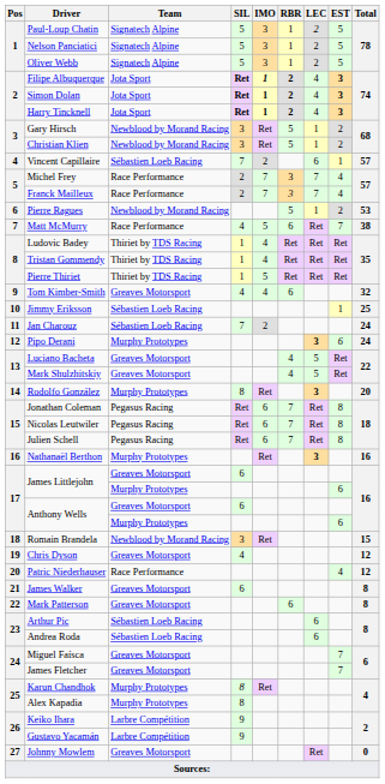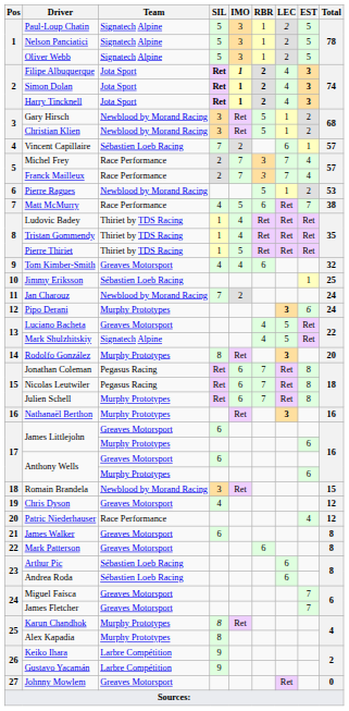 <table class="wikitable" style="font-size: 85%; text-align:center">
 <tr>
 <th>Pos</th>
 <th>Driver</th>
 <th>Team</th>
 <th>SIL<br></th>
 <th>IMO<br></th>
 <th>RBR<br></th>
 <th>LEC<br></th>
 <th>EST<br></th>
 <th>Total</th>
 </tr>
 <tr>
 <th rowspan="3">1</th>
 <td align=left> <a href='#'>Paul-Loup Chatin</a></td>
 <td align=left> <a href='#'>Signatech</a> <a href='#'>Alpine</a></td>
 <td style="background:#DFFFDF;">5</td>
 <td style="background:#FFDF9F;">3</td>
 <td style="background:#FFFFBF;">1</td>
 <td style="background:#DFDFDF;"><em>2</em></td>
 <td style="background:#DFFFDF;">5</td>
 <th rowspan="3">78</th>
 </tr>
 <tr>
 <td align=left> <a href='#'>Nelson Panciatici</a></td>
 <td align=left> <a href='#'>Signatech</a> <a href='#'>Alpine</a></td>
 <td style="background:#DFFFDF;">5</td>
 <td style="background:#FFDF9F;">3</td>
 <td style="background:#FFFFBF;">1</td>
 <td style="background:#DFDFDF;">2</td>
 <td style="background:#DFFFDF;">5</td>
 </tr>
 <tr>
 <td align=left> <a href='#'>Oliver Webb</a></td>
 <td align=left> <a href='#'>Signatech</a> <a href='#'>Alpine</a></td>
 <td style="background:#DFFFDF;">5</td>
 <td style="background:#FFDF9F;">3</td>
 <td style="background:#FFFFBF;">1</td>
 <td style="background:#DFDFDF;">2</td>
 <td style="background:#DFFFDF;">5</td>
 </tr>
 <tr>
 <th rowspan="3">2</th>
 <td align=left> <a href='#'>Filipe Albuquerque</a></td>
 <td align=left> <a href='#'>Jota Sport</a></td>
 <td style="background:#EFCFFF;"><strong>Ret</strong></td>
 <td style="background:#FFFFBF;"><strong><em>1</em></strong></td>
 <td style="background:#DFDFDF;"><strong>2</strong></td>
 <td style="background:#DFFFDF;">4</td>
 <td style="background:#FFDF9F;"><strong>3</strong></td>
 <th rowspan="3">74</th>
 </tr>
 <tr>
 <td align=left> <a href='#'>Simon Dolan</a></td>
 <td align=left> <a href='#'>Jota Sport</a></td>
 <td style="background:#EFCFFF;"><strong>Ret</strong></td>
 <td style="background:#FFFFBF;"><strong>1</strong></td>
 <td style="background:#DFDFDF;"><strong>2</strong></td>
 <td style="background:#DFFFDF;">4</td>
 <td style="background:#FFDF9F;"><strong>3</strong></td>
 </tr>
 <tr>
 <td align=left> <a href='#'>Harry Tincknell</a></td>
 <td align=left> <a href='#'>Jota Sport</a></td>
 <td style="background:#EFCFFF;"><strong>Ret</strong></td>
 <td style="background:#FFFFBF;"><strong>1</strong></td>
 <td style="background:#DFDFDF;"><strong>2</strong></td>
 <td style="background:#DFFFDF;">4</td>
 <td style="background:#FFDF9F;"><strong>3</strong></td>
 </tr>
 <tr>
 <th rowspan="2">3</th>
 <td align=left> Gary Hirsch</td>
 <td align=left> <a href='#'>Newblood by Morand Racing</a></td>
 <td style="background:#FFDF9F;">3</td>
 <td style="background:#EFCFFF;">Ret</td>
 <td style="background:#DFFFDF;">5</td>
 <td style="background:#FFFFBF;">1</td>
 <td style="background:#DFDFDF;">2</td>
 <th rowspan="2">68</th>
 </tr>
 <tr>
 <td align=left> <a href='#'>Christian Klien</a></td>
 <td align=left> <a href='#'>Newblood by Morand Racing</a></td>
 <td style="background:#FFDF9F;">3</td>
 <td style="background:#EFCFFF;">Ret</td>
 <td style="background:#DFFFDF;">5</td>
 <td style="background:#FFFFBF;">1</td>
 <td style="background:#DFDFDF;">2</td>
 </tr>
 <tr>
 <th>4</th>
 <td align=left> Vincent Capillaire</td>
 <td align=left> <a href='#'>Sébastien Loeb Racing</a></td>
 <td style="background:#DFFFDF;">7</td>
 <td style="background:#DFDFDF;">2</td>
 <td></td>
 <td style="background:#DFFFDF;">6</td>
 <td style="background:#FFFFBF;">1</td>
 <th>57</th>
 </tr>
 <tr>
 <th rowspan="2">5</th>
 <td align=left> Michel Frey</td>
 <td align=left> Race Performance</td>
 <td style="background:#DFDFDF;">2</td>
 <td style="background:#DFFFDF;">7</td>
 <td style="background:#FFDF9F;">3</td>
 <td style="background:#DFFFDF;">7</td>
 <td style="background:#DFFFDF;">4</td>
 <th rowspan="2">57</th>
 </tr>
 <tr>
 <td align=left> <a href='#'>Franck Mailleux</a></td>
 <td align=left> Race Performance</td>
 <td style="background:#DFDFDF;">2</td>
 <td style="background:#DFFFDF;">7</td>
 <td style="background:#FFDF9F;"><em>3</em></td>
 <td style="background:#DFFFDF;">7</td>
 <td style="background:#DFFFDF;">4</td>
 </tr>
 <tr>
 <th>6</th>
 <td align=left> <a href='#'>Pierre Ragues</a></td>
 <td align=left> <a href='#'>Newblood by Morand Racing</a></td>
 <td></td>
 <td></td>
 <td style="background:#DFFFDF;">5</td>
 <td style="background:#FFFFBF;">1</td>
 <td style="background:#DFDFDF;">2</td>
 <th>53</th>
 </tr>
 <tr>
 <th>7</th>
 <td align=left> <a href='#'>Matt McMurry</a></td>
 <td align=left> Race Performance</td>
 <td style="background:#DFFFDF;">4</td>
 <td style="background:#DFFFDF;">5</td>
 <td style="background:#DFFFDF;">6</td>
 <td style="background:#EFCFFF;">Ret</td>
 <td style="background:#DFFFDF;">7</td>
 <th>38</th>
 </tr>
 <tr>
 <th rowspan="3">8</th>
 <td align=left> Ludovic Badey</td>
 <td align=left> Thiriet by <a href='#'>TDS Racing</a></td>
 <td style="background:#FFFFBF;">1</td>
 <td style="background:#DFFFDF;">4</td>
 <td style="background:#EFCFFF;">Ret</td>
 <td style="background:#EFCFFF;">Ret</td>
 <td style="background:#EFCFFF;">Ret</td>
 <th rowspan="3">35</th>
 </tr>
 <tr>
 <td align=left> <a href='#'>Tristan Gommendy</a></td>
 <td align=left> Thiriet by <a href='#'>TDS Racing</a></td>
 <td style="background:#FFFFBF;">1</td>
 <td style="background:#DFFFDF;">4</td>
 <td style="background:#EFCFFF;">Ret</td>
 <td style="background:#EFCFFF;">Ret</td>
 <td style="background:#EFCFFF;">Ret</td>
 </tr>
 <tr>
 <td align=left> <a href='#'>Pierre Thiriet</a></td>
 <td align=left> Thiriet by <a href='#'>TDS Racing</a></td>
 <td style="background:#FFFFBF;">1</td>
 <td style="background:#DFFFDF;">5</td>
 <td style="background:#EFCFFF;">Ret</td>
 <td style="background:#EFCFFF;">Ret</td>
 <td style="background:#EFCFFF;">Ret</td>
 </tr>
 <tr>
 <th>9</th>
 <td align=left> <a href='#'>Tom Kimber-Smith</a></td>
 <td align=left> <a href='#'>Greaves Motorsport</a></td>
 <td style="background:#DFFFDF;">4</td>
 <td style="background:#DFFFDF;">4</td>
 <td style="background:#DFFFDF;">6</td>
 <td style="background:#;"></td>
 <td style="background:#;"></td>
 <th>32</th>
 </tr>
 <tr>
 <th>10</th>
 <td align=left> <a href='#'>Jimmy Eriksson</a></td>
 <td align=left> <a href='#'>Sébastien Loeb Racing</a></td>
 <td style="background:#;"></td>
 <td style="background:#;"></td>
 <td style="background:#;"></td>
 <td style="background:#;"></td>
 <td style="background:#FFFFBF;">1</td>
 <th>25</th>
 </tr>
 <tr>
 <th>11</th>
 <td align=left> <a href='#'>Jan Charouz</a></td>
-<td align=left> <a href='#'>Sébastien Loeb Racing</a></td>
+<td align=left> <a href='#'>Newblood by Morand Racing</a></td>
 <td style="background:#DFFFDF;">7</td>
 <td style="background:#DFDFDF;">2</td>
 <td style="background:#;"></td>
 <td style="background:#;"></td>
 <td style="background:#;"></td>
 <th>24</th>
 </tr>
 <tr>
 <th>12</th>
 <td align=left> <a href='#'>Pipo Derani</a></td>
 <td align=left> <a href='#'>Murphy Prototypes</a></td>
 <td style="background:#;"></td>
 <td style="background:#;"></td>
 <td style="background:#;"></td>
 <td style="background:#FFDF9F;"><strong>3</strong></td>
 <td style="background:#DFFFDF;"><em>6</em></td>
 <th>24</th>
 </tr>
 <tr>
 <th rowspan="2">13</th>
 <td align=left> <a href='#'>Luciano Bacheta</a></td>
 <td align=left> <a href='#'>Greaves Motorsport</a></td>
 <td style="background:#;"></td>
 <td style="background:#;"></td>
 <td style="background:#DFFFDF;">4</td>
 <td style="background:#DFFFDF;">5</td>
 <td style="background:#EFCFFF;">Ret</td>
 <th rowspan="2">22</th>
 </tr>
 <tr>
 <td align=left> <a href='#'>Mark Shulzhitskiy</a></td>
-<td align=left> <a href='#'>Greaves Motorsport</a></td>
+<td align=left> <a href='#'>Signatech</a> <a href='#'>Alpine</a></td>
 <td style="background:#;"></td>
 <td style="background:#;"></td>
 <td style="background:#DFFFDF;">4</td>
 <td style="background:#DFFFDF;">5</td>
 <td style="background:#EFCFFF;">Ret</td>
 </tr>
 <tr>
 <th>14</th>
 <td align=left> <a href='#'>Rodolfo González</a></td>
 <td align=left> <a href='#'>Murphy Prototypes</a></td>
 <td style="background:#DFFFDF;">8</td>
 <td style="background:#EFCFFF;">Ret</td>
 <td style="background:#;"></td>
 <td style="background:#FFDF9F;"><strong>3</strong></td>
 <td style="background:#;"></td>
 <th>20</th>
 </tr>
 <tr>
 <th rowspan="3">15</th>
 <td align=left> Jonathan Coleman</td>
 <td align=left> Pegasus Racing</td>
 <td style="background:#EFCFFF;">Ret</td>
 <td style="background:#DFFFDF;">6</td>
 <td style="background:#DFFFDF;">7</td>
 <td style="background:#EFCFFF;">Ret</td>
 <td style="background:#DFFFDF;">8</td>
 <th rowspan="3">18</th>
 </tr>
 <tr>
 <td align=left> Nicolas Leutwiler</td>
 <td align=left> Pegasus Racing</td>
 <td style="background:#EFCFFF;">Ret</td>
 <td style="background:#DFFFDF;">6</td>
 <td style="background:#DFFFDF;">7</td>
 <td style="background:#EFCFFF;">Ret</td>
 <td style="background:#DFFFDF;">8</td>
 </tr>
 <tr>
 <td align=left> Julien Schell</td>
-<td align=left> Pegasus Racing</td>
+<td align=left> <a href='#'>Murphy Prototypes</a></td>
 <td style="background:#EFCFFF;">Ret</td>
 <td style="background:#DFFFDF;">6</td>
 <td style="background:#DFFFDF;">7</td>
 <td style="background:#EFCFFF;">Ret</td>
 <td style="background:#DFFFDF;">8</td>
 </tr>
 <tr>
 <th>16</th>
 <td align=left> <a href='#'>Nathanaël Berthon</a></td>
 <td align=left> <a href='#'>Murphy Prototypes</a></td>
 <td style="background:#;"></td>
 <td style="background:#EFCFFF;">Ret</td>
 <td style="background:#;"></td>
 <td style="background:#FFDF9F;"><strong>3</strong></td>
 <td style="background:#;"></td>
 <th>16</th>
 </tr>
 <tr>
 <th rowspan="4">17</th>
 <td rowspan="2" align="left"> James Littlejohn</td>
 <td align=left> <a href='#'>Greaves Motorsport</a></td>
 <td style="background:#DFFFDF;">6</td>
 <td style="background:#;"></td>
 <td style="background:#;"></td>
 <td style="background:#;"></td>
 <td style="background:#;"></td>
 <th rowspan="4">16</th>
 </tr>
 <tr>
 <td align="left"> <a href='#'>Murphy Prototypes</a></td>
 <td style="background:#;"></td>
 <td style="background:#;"></td>
 <td style="background:#;"></td>
 <td style="background:#;"></td>
 <td style="background:#DFFFDF;">6</td>
 </tr>
 <tr>
 <td rowspan="2" align="left"> Anthony Wells</td>
 <td align=left> <a href='#'>Greaves Motorsport</a></td>
 <td style="background:#DFFFDF;">6</td>
 <td style="background:#;"></td>
 <td style="background:#;"></td>
 <td style="background:#;"></td>
 <td style="background:#;"></td>
 </tr>
 <tr>
 <td align="left"> <a href='#'>Murphy Prototypes</a></td>
 <td style="background:#;"></td>
 <td style="background:#;"></td>
 <td style="background:#;"></td>
 <td style="background:#;"></td>
 <td style="background:#DFFFDF;">6</td>
 </tr>
 <tr>
 <th>18</th>
 <td align=left> Romain Brandela</td>
 <td align=left> <a href='#'>Newblood by Morand Racing</a></td>
 <td style="background:#FFDF9F;">3</td>
 <td style="background:#EFCFFF;">Ret</td>
 <td style="background:#;"></td>
 <td style="background:#;"></td>
 <td style="background:#;"></td>
 <th>15</th>
 </tr>
 <tr>
 <th>19</th>
 <td align=left> <a href='#'>Chris Dyson</a></td>
 <td align=left> <a href='#'>Greaves Motorsport</a></td>
 <td style="background:#DFFFDF;">4</td>
 <td style="background:#;"></td>
 <td style="background:#;"></td>
 <td style="background:#;"></td>
 <td style="background:#;"></td>
 <th>12</th>
 </tr>
 <tr>
 <th>20</th>
 <td align=left> <a href='#'>Patric Niederhauser</a></td>
 <td align=left> Race Performance</td>
 <td></td>
 <td></td>
 <td></td>
 <td></td>
 <td style="background:#DFFFDF;">4</td>
 <th>12</th>
 </tr>
 <tr>
 <th>21</th>
 <td align=left> <a href='#'>James Walker</a></td>
 <td align=left> <a href='#'>Greaves Motorsport</a></td>
 <td style="background:#DFFFDF;">6</td>
 <td></td>
 <td></td>
 <td></td>
 <td></td>
 <th>8</th>
 </tr>
 <tr>
 <th>22</th>
 <td align=left> <a href='#'>Mark Patterson</a></td>
 <td align=left> <a href='#'>Greaves Motorsport</a></td>
 <td></td>
 <td></td>
 <td style="background:#DFFFDF;">6</td>
 <td></td>
 <td></td>
 <th>8</th>
 </tr>
 <tr>
 <th rowspan="2">23</th>
 <td align=left> <a href='#'>Arthur Pic</a></td>
 <td align=left> <a href='#'>Sébastien Loeb Racing</a></td>
 <td></td>
 <td></td>
 <td></td>
 <td style="background:#DFFFDF;">6</td>
 <td></td>
 <th rowspan="2">8</th>
 </tr>
 <tr>
 <td align=left> Andrea Roda</td>
 <td align=left> <a href='#'>Sébastien Loeb Racing</a></td>
 <td></td>
 <td></td>
 <td></td>
 <td style="background:#DFFFDF;">6</td>
 <td></td>
 </tr>
 <tr>
 <th rowspan="2">24</th>
 <td align=left> Miguel Faísca</td>
 <td align=left> <a href='#'>Greaves Motorsport</a></td>
 <td></td>
 <td></td>
 <td></td>
 <td></td>
 <td style="background:#DFFFDF;">7</td>
 <th rowspan="2">6</th>
 </tr>
 <tr>
 <td align=left> James Fletcher</td>
 <td align=left> <a href='#'>Greaves Motorsport</a></td>
 <td></td>
 <td></td>
 <td></td>
 <td></td>
 <td style="background:#DFFFDF;">7</td>
 </tr>
 <tr>
 <th rowspan="2">25</th>
 <td align=left> <a href='#'>Karun Chandhok</a></td>
 <td align=left> <a href='#'>Murphy Prototypes</a></td>
 <td style="background:#DFFFDF;"><em>8</em></td>
 <td style="background:#EFCFFF;">Ret</td>
 <td></td>
 <td></td>
 <td></td>
 <th rowspan="2">4</th>
 </tr>
 <tr>
 <td align=left> Alex Kapadia</td>
 <td align=left> <a href='#'>Murphy Prototypes</a></td>
 <td style="background:#DFFFDF;">8</td>
 <td></td>
 <td></td>
 <td></td>
 <td></td>
 </tr>
 <tr>
 <th rowspan="2">26</th>
 <td align=left> <a href='#'>Keiko Ihara</a></td>
 <td align=left> <a href='#'>Larbre Compétition</a></td>
 <td style="background:#DFFFDF;">9</td>
 <td></td>
 <td></td>
 <td></td>
 <td></td>
 <th rowspan="2">2</th>
 </tr>
 <tr>
 <td align=left> <a href='#'>Gustavo Yacamán</a></td>
 <td align=left> <a href='#'>Larbre Compétition</a></td>
 <td style="background:#DFFFDF;">9</td>
 <td></td>
 <td></td>
 <td></td>
 <td></td>
 </tr>
 <tr>
 <th>27</th>
 <td align=left> <a href='#'>Johnny Mowlem</a></td>
 <td align=left> <a href='#'>Greaves Motorsport</a></td>
 <td></td>
 <td></td>
 <td></td>
 <td style="background:#EFCFFF;">Ret</td>
 <td></td>
 <th>0</th>
 </tr>
 <tr class="sortbottom">
 <td colspan="9" style="background-color:#EAECF0;text-align:center"><strong>Sources:</strong></td>
 </tr>
 </table>
